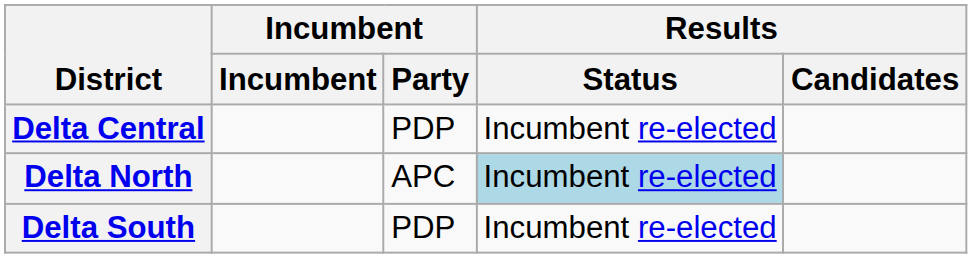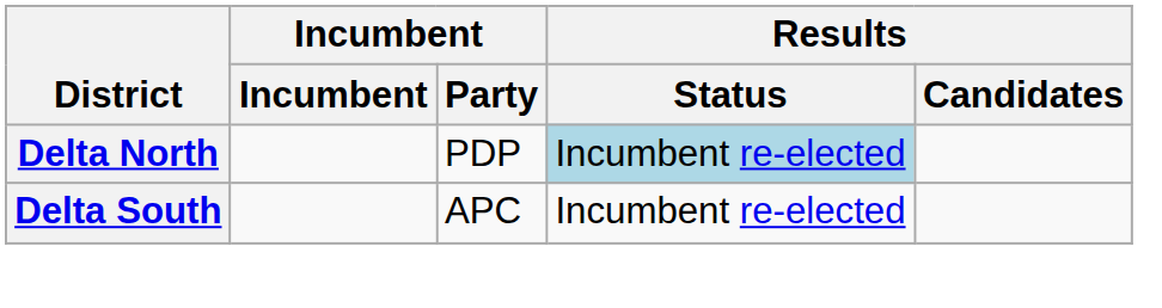 <table class="wikitable sortable">
 <tr valign=bottom>
 <th rowspan=2>District</th>
 <th colspan=2>Incumbent</th>
 <th colspan=2>Results</th>
 </tr>
 <tr valign=bottom>
 <th>Incumbent</th>
 <th>Party</th>
 <th>Status</th>
 <th>Candidates</th>
 </tr>
 <tr>
-<th><a href='#'>Delta Central</a></th>
+<th><a href='#'>Delta North</a></th>
 <td></td>
 <td>PDP</td>
-<td>Incumbent <a href='#'>re-elected</a></td>
-<td nowrap></td>
-</tr>
-<tr>
-<th><a href='#'>Delta North</a></th>
-<td></td>
-<td>APC</td>
 <td style="background: lightblue;">Incumbent <a href='#'>re-elected</a></td>
 <td nowrap></td>
 </tr>
 <tr>
 <th><a href='#'>Delta South</a></th>
 <td></td>
-<td>PDP</td>
+<td>APC</td>
 <td>Incumbent <a href='#'>re-elected</a></td>
 <td nowrap></td>
 </tr>
 </table>
